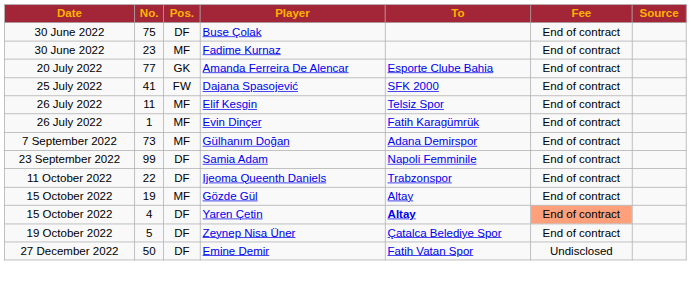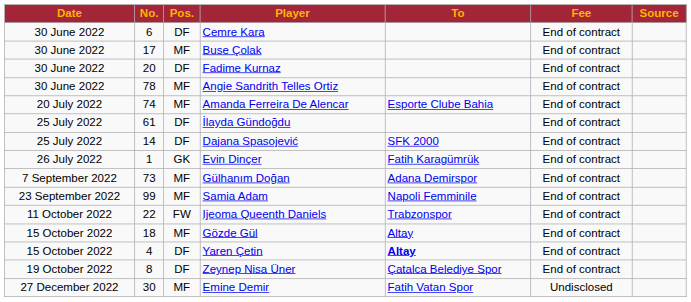 <table class="wikitable sortable" style="text-align:center;width:75%;">
 <tr>
 <th scope="col" style="background-color:#A32638;color:#FFB300">Date</th>
 <th scope="col" style="background-color:#A32638;color:#FFB300">No.</th>
 <th scope="col" style="background-color:#A32638;color:#FFB300">Pos.</th>
 <th scope="col" style="background-color:#A32638;color:#FFB300">Player</th>
 <th scope="col" style="background-color:#A32638;color:#FFB300">To</th>
 <th scope="col" style="background-color:#A32638;color:#FFB300" data-sort-type="currency">Fee</th>
 <th scope="col" class="unsortable" style="background-color:#A32638;color:#FFB300">Source</th>
 </tr>
 <tr>
 <td>30 June 2022</td>
-<td>75</td>
+<td>6</td>
 <td>DF</td>
+<td align=left> <a href='#'>Cemre Kara</a></td>
+<td align=left></td>
+<td>End of contract</td>
+<td></td>
+</tr>
+<tr>
+<td>30 June 2022</td>
+<td>17</td>
+<td>MF</td>
 <td align=left> <a href='#'>Buse Çolak</a></td>
 <td align=left></td>
 <td>End of contract</td>
 <td></td>
 </tr>
 <tr>
 <td>30 June 2022</td>
-<td>23</td>
-<td>MF</td>
+<td>20</td>
+<td>DF</td>
 <td align=left> <a href='#'>Fadime Kurnaz</a></td>
 <td align=left></td>
 <td>End of contract</td>
 <td></td>
 </tr>
 <tr>
+<td>30 June 2022</td>
+<td>78</td>
+<td>MF</td>
+<td align=left> <a href='#'>Angie Sandrith Telles Ortiz</a></td>
+<td align=left></td>
+<td>End of contract</td>
+<td></td>
+</tr>
+<tr>
 <td>20 July 2022</td>
-<td>77</td>
-<td>GK</td>
+<td>74</td>
+<td>MF</td>
 <td align=left> <a href='#'>Amanda Ferreira De Alencar</a></td>
 <td align=left> <a href='#'>Esporte Clube Bahia</a></td>
 <td>End of contract</td>
 <td></td>
 </tr>
 <tr>
 <td>25 July 2022</td>
-<td>41</td>
-<td>FW</td>
+<td>61</td>
+<td>DF</td>
+<td align=left> <a href='#'>İlayda Gündoğdu</a></td>
+<td align=left></td>
+<td>End of contract</td>
+<td></td>
+</tr>
+<tr>
+<td>25 July 2022</td>
+<td>14</td>
+<td>DF</td>
 <td align=left> <a href='#'>Dajana Spasojević</a></td>
 <td align=left> <a href='#'>SFK 2000</a></td>
 <td>End of contract</td>
 <td></td>
 </tr>
 <tr>
 <td>26 July 2022</td>
-<td>11</td>
-<td>MF</td>
-<td align=left> <a href='#'>Elif Kesgin</a></td>
-<td align=left> <a href='#'>Telsiz Spor</a></td>
-<td>End of contract</td>
-<td></td>
-</tr>
-<tr>
-<td>26 July 2022</td>
 <td>1</td>
-<td>MF</td>
+<td>GK</td>
 <td align=left> <a href='#'>Evin Dinçer</a></td>
 <td align=left> <a href='#'>Fatih Karagümrük</a></td>
 <td>End of contract</td>
 <td></td>
 </tr>
 <tr>
 <td>7 September 2022</td>
 <td>73</td>
 <td>MF</td>
 <td align=left> <a href='#'>Gülhanım Doğan</a></td>
 <td align=left> <a href='#'>Adana Demirspor</a></td>
 <td>End of contract</td>
 <td></td>
 </tr>
 <tr>
 <td>23 September 2022</td>
 <td>99</td>
-<td>DF</td>
+<td>MF</td>
 <td align=left> <a href='#'>Samia Adam</a></td>
 <td align=left> <a href='#'>Napoli Femminile</a></td>
 <td>End of contract</td>
 <td></td>
 </tr>
 <tr>
 <td>11 October 2022</td>
 <td>22</td>
-<td>DF</td>
+<td>FW</td>
 <td align=left> <a href='#'>Ijeoma Queenth Daniels</a></td>
 <td align=left> <a href='#'>Trabzonspor</a></td>
 <td>End of contract</td>
 <td></td>
 </tr>
 <tr>
 <td>15 October 2022</td>
-<td>19</td>
+<td>18</td>
 <td>MF</td>
 <td align=left> <a href='#'>Gözde Gül</a></td>
 <td align=left> <a href='#'>Altay</a></td>
 <td>End of contract</td>
 <td></td>
 </tr>
 <tr>
 <td>15 October 2022</td>
 <td>4</td>
 <td>DF</td>
 <td align=left> <a href='#'>Yaren Çetin</a></td>
 <td align=left><strong> <a href='#'>Altay</a></strong></td>
-<td style="background: lightsalmon;">End of contract</td>
+<td>End of contract</td>
 <td></td>
 </tr>
 <tr>
 <td>19 October 2022</td>
-<td>5</td>
+<td>8</td>
 <td>DF</td>
 <td align=left> <a href='#'>Zeynep Nisa Üner</a></td>
 <td align=left> <a href='#'>Çatalca Belediye Spor</a></td>
 <td>End of contract</td>
 <td></td>
 </tr>
 <tr>
 <td>27 December 2022</td>
-<td>50</td>
-<td>DF</td>
+<td>30</td>
+<td>MF</td>
 <td align=left> <a href='#'>Emine Demir</a></td>
 <td align=left> <a href='#'>Fatih Vatan Spor</a></td>
 <td>Undisclosed</td>
 <td></td>
 </tr>
 </table>
